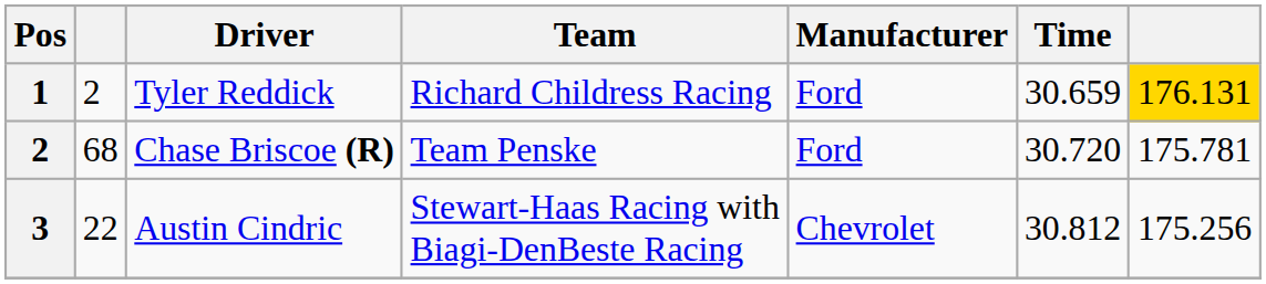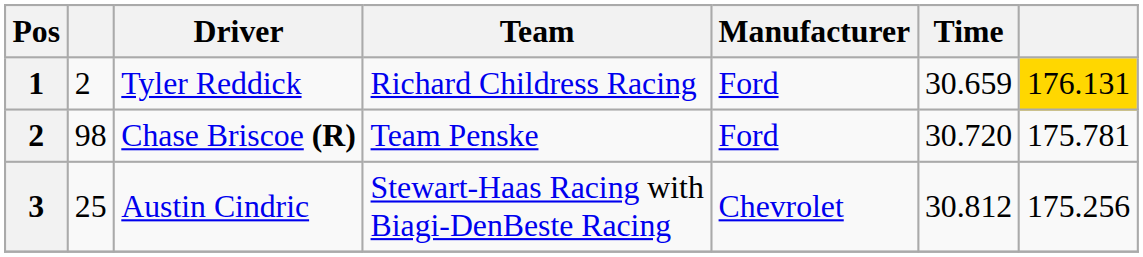 <table class="wikitable" style="font-size:95%">
 <tr>
 <th>Pos</th>
 <th></th>
 <th>Driver</th>
 <th>Team</th>
 <th>Manufacturer</th>
 <th>Time</th>
 <th></th>
 </tr>
 <tr>
 <th>1</th>
 <td>2</td>
 <td><a href='#'>Tyler Reddick</a></td>
 <td><a href='#'>Richard Childress Racing</a></td>
 <td><a href='#'>Ford</a></td>
 <td>30.659</td>
 <td style="background: gold;">176.131</td>
 </tr>
 <tr>
 <th>2</th>
-<td>68</td>
+<td>98</td>
 <td><a href='#'>Chase Briscoe</a> <strong>(R)</strong></td>
 <td><a href='#'>Team Penske</a></td>
 <td><a href='#'>Ford</a></td>
 <td>30.720</td>
 <td>175.781</td>
 </tr>
 <tr>
 <th>3</th>
-<td>22</td>
+<td>25</td>
 <td><a href='#'>Austin Cindric</a></td>
 <td><a href='#'>Stewart-Haas Racing</a> with <br> <a href='#'>Biagi-DenBeste Racing</a></td>
 <td><a href='#'>Chevrolet</a></td>
 <td>30.812</td>
 <td>175.256</td>
 </tr>
 <tr>
 </tr>
 </table>
